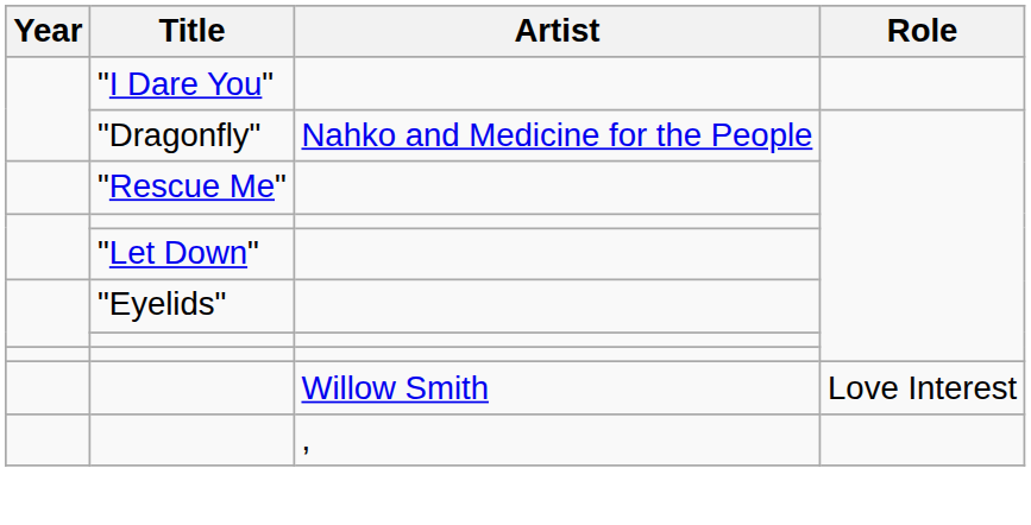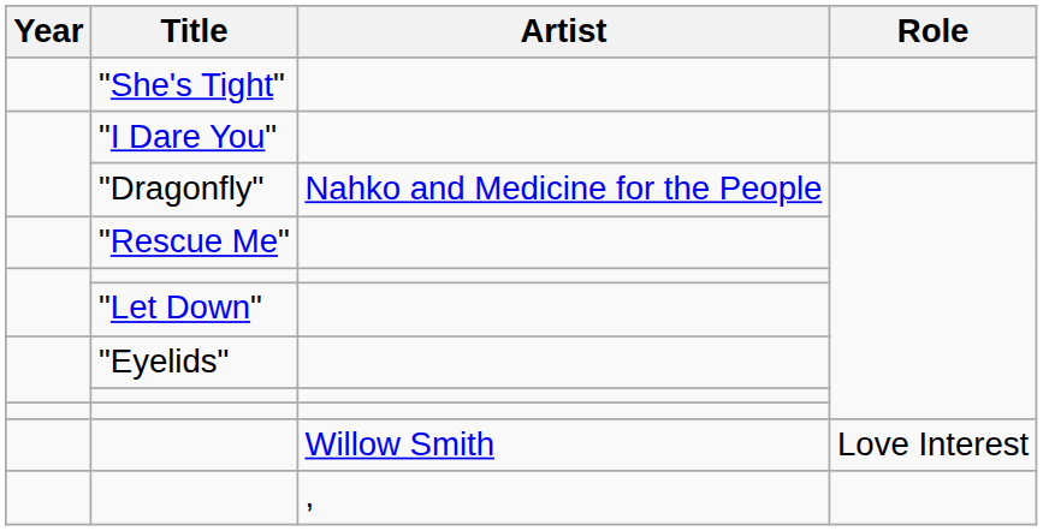 <table class="wikitable">
 <tr>
 <th>Year</th>
 <th>Title</th>
 <th>Artist</th>
 <th>Role</th>
+</tr>
+<tr>
+<td></td>
+<td>"<a href='#'>She's Tight</a>"</td>
+<td></td>
+<td></td>
 </tr>
 <tr>
 <td rowspan="2"></td>
 <td>"<a href='#'>I Dare You</a>"</td>
 <td></td>
 <td></td>
 </tr>
 <tr>
 <td>"Dragonfly"</td>
 <td><a href='#'>Nahko and Medicine for the People</a></td>
 <td rowspan="7"></td>
 </tr>
 <tr>
 <td></td>
 <td>"<a href='#'>Rescue Me</a>"</td>
 <td></td>
 </tr>
 <tr>
 <td rowspan="2"></td>
 <td></td>
 <td></td>
 </tr>
 <tr>
 <td>"<a href='#'>Let Down</a>"</td>
 <td></td>
 </tr>
 <tr>
 <td rowspan="2"></td>
 <td>"Eyelids"</td>
 <td>  </td>
 </tr>
 <tr>
 <td></td>
 <td>  </td>
 </tr>
 <tr>
 <td></td>
 <td></td>
 <td></td>
 </tr>
 <tr>
 <td></td>
 <td></td>
 <td><a href='#'>Willow Smith</a></td>
 <td>Love Interest</td>
 </tr>
 <tr>
 <td></td>
 <td></td>
 <td>,   </td>
 <td></td>
 </tr>
 </table>
